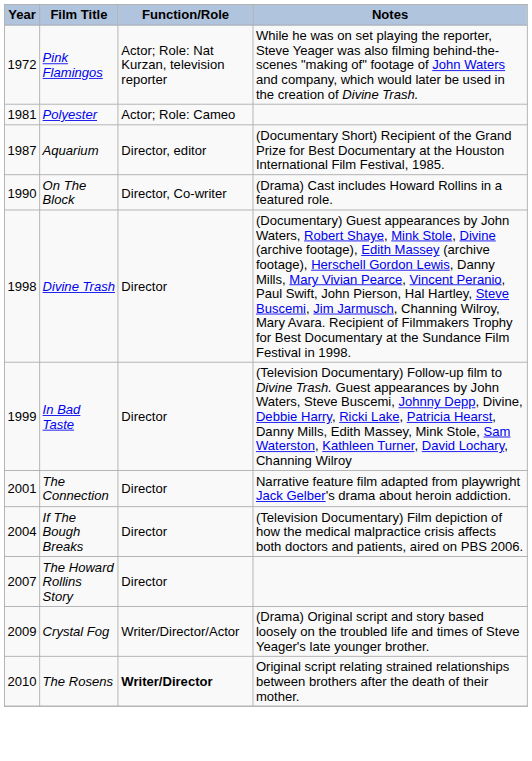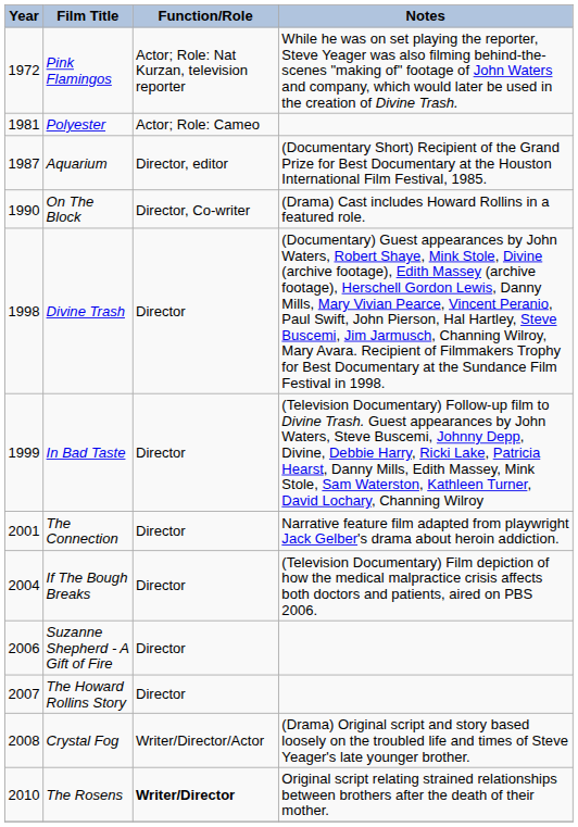 <table class="wikitable" style="font-size: 95%;">
 <tr>
 <th style="background:#B0C4DE;">Year</th>
 <th style="background:#B0C4DE;">Film Title</th>
 <th style="background:#B0C4DE;">Function/Role</th>
 <th style="background:#B0C4DE;">Notes</th>
 </tr>
 <tr>
 <td rowspan="1">1972</td>
 <td><em><a href='#'>Pink Flamingos</a></em></td>
 <td>Actor; Role: Nat Kurzan, television reporter</td>
 <td>While he was on set playing the reporter, Steve Yeager was also filming behind-the-scenes "making of" footage of <a href='#'>John Waters</a> and company, which would later be used in the creation of <em>Divine Trash.</em></td>
 </tr>
 <tr>
 <td rowspan="1">1981</td>
 <td><em><a href='#'>Polyester</a></em></td>
 <td>Actor; Role: Cameo</td>
 <td></td>
 </tr>
 <tr>
 <td rowspan="1">1987</td>
 <td><em>Aquarium</em></td>
 <td>Director, editor</td>
 <td>(Documentary Short) Recipient of the Grand Prize for Best Documentary at the Houston International Film Festival, 1985.</td>
 </tr>
 <tr>
 <td rowspan="1">1990</td>
 <td><em>On The Block</em></td>
 <td>Director, Co-writer</td>
 <td>(Drama) Cast includes Howard Rollins in a featured role.</td>
 </tr>
 <tr>
 <td rowspan="1">1998</td>
 <td><em><a href='#'>Divine Trash</a></em></td>
 <td>Director</td>
 <td>(Documentary) Guest appearances by John Waters, <a href='#'>Robert Shaye</a>, <a href='#'>Mink Stole</a>, <a href='#'>Divine</a> (archive footage), <a href='#'>Edith Massey</a> (archive footage), <a href='#'>Herschell Gordon Lewis</a>, Danny Mills, <a href='#'>Mary Vivian Pearce</a>, <a href='#'>Vincent Peranio</a>, Paul Swift, John Pierson, Hal Hartley, <a href='#'>Steve Buscemi</a>, <a href='#'>Jim Jarmusch</a>, Channing Wilroy, Mary Avara. Recipient of Filmmakers Trophy for Best Documentary at the Sundance Film Festival in 1998.</td>
 </tr>
 <tr>
 <td rowspan="1">1999</td>
 <td><em><a href='#'>In Bad Taste</a></em></td>
 <td>Director</td>
 <td>(Television Documentary) Follow-up film to <em>Divine Trash.</em> Guest appearances by John Waters, Steve Buscemi, <a href='#'>Johnny Depp</a>, Divine, <a href='#'>Debbie Harry</a>, <a href='#'>Ricki Lake</a>, <a href='#'>Patricia Hearst</a>, Danny Mills, Edith Massey, Mink Stole, <a href='#'>Sam Waterston</a>, <a href='#'>Kathleen Turner</a>, <a href='#'>David Lochary</a>, Channing Wilroy</td>
 </tr>
 <tr>
 <td rowspan="1">2001</td>
 <td><em>The Connection</em></td>
 <td>Director</td>
 <td>Narrative feature film adapted from playwright <a href='#'>Jack Gelber</a>'s drama about heroin addiction.</td>
 </tr>
 <tr>
 <td rowspan="1">2004</td>
 <td><em>If The Bough Breaks</em></td>
 <td>Director</td>
 <td>(Television Documentary) Film depiction of how the medical malpractice crisis affects both doctors and patients, aired on PBS 2006.</td>
 </tr>
 <tr>
+<td rowspan="1">2006</td>
+<td><em>Suzanne Shepherd - A Gift of Fire</em></td>
+<td>Director</td>
+<td></td>
+</tr>
+<tr>
 <td rowspan="1">2007</td>
 <td><em>The Howard Rollins Story</em></td>
 <td>Director</td>
 <td></td>
 </tr>
 <tr>
-<td rowspan="1">2009</td>
+<td rowspan="1">2008</td>
 <td><em>Crystal Fog</em></td>
 <td>Writer/Director/Actor</td>
 <td>(Drama) Original script and story based loosely on the troubled life and times of Steve Yeager's late younger brother.</td>
 </tr>
 <tr>
 <td rowspan="1">2010</td>
 <td><em>The Rosens</em></td>
 <td><strong>Writer/Director</strong></td>
 <td>Original script relating strained relationships between brothers after the death of their mother.</td>
 </tr>
 <tr>
 </tr>
 </table>
